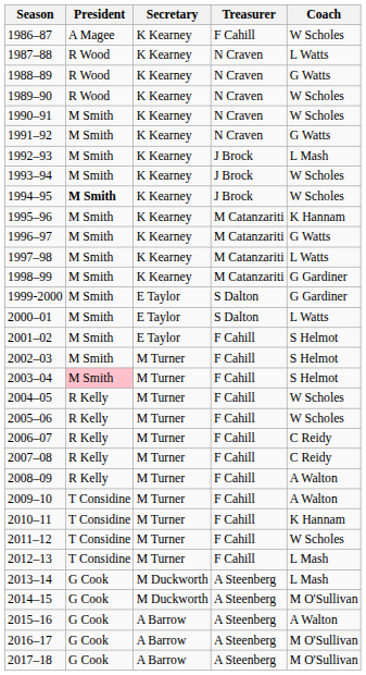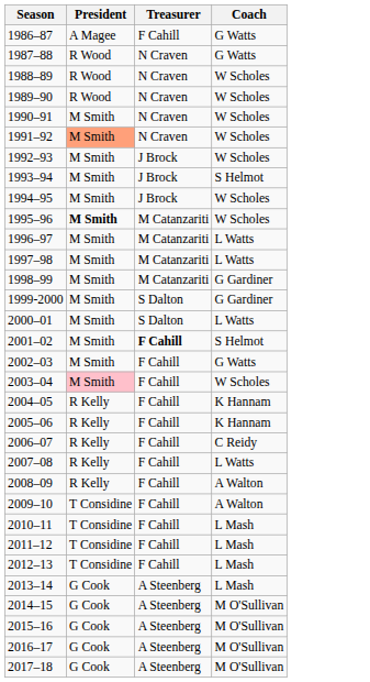 <table class="wikitable">
 <tr>
 <th>Season</th>
 <th>President</th>
-<th>Secretary</th>
 <th>Treasurer</th>
 <th>Coach</th>
 </tr>
 <tr>
 <td>1986–87</td>
 <td>A Magee</td>
-<td>K Kearney</td>
 <td>F Cahill</td>
-<td>W Scholes</td>
+<td>G Watts</td>
 </tr>
 <tr>
 <td>1987–88</td>
 <td>R Wood</td>
-<td>K Kearney</td>
 <td>N Craven</td>
-<td>L Watts</td>
+<td>G Watts</td>
 </tr>
 <tr>
 <td>1988–89</td>
 <td>R Wood</td>
-<td>K Kearney</td>
 <td>N Craven</td>
-<td>G Watts</td>
+<td>W Scholes</td>
 </tr>
 <tr>
 <td>1989–90</td>
 <td>R Wood</td>
-<td>K Kearney</td>
 <td>N Craven</td>
 <td>W Scholes</td>
 </tr>
 <tr>
 <td>1990–91</td>
 <td>M Smith</td>
-<td>K Kearney</td>
 <td>N Craven</td>
 <td>W Scholes</td>
 </tr>
 <tr>
 <td>1991–92</td>
-<td>M Smith</td>
-<td>K Kearney</td>
+<td style="background: lightsalmon;">M Smith</td>
 <td>N Craven</td>
-<td>G Watts</td>
+<td>W Scholes</td>
 </tr>
 <tr>
 <td>1992–93</td>
 <td>M Smith</td>
-<td>K Kearney</td>
 <td>J Brock</td>
-<td>L Mash</td>
+<td>W Scholes</td>
 </tr>
 <tr>
 <td>1993–94</td>
 <td>M Smith</td>
-<td>K Kearney</td>
 <td>J Brock</td>
-<td>W Scholes</td>
+<td>S Helmot</td>
 </tr>
 <tr>
 <td>1994–95</td>
-<td><strong>M Smith</strong></td>
-<td>K Kearney</td>
+<td>M Smith</td>
 <td>J Brock</td>
 <td>W Scholes</td>
 </tr>
 <tr>
 <td>1995–96</td>
-<td>M Smith</td>
-<td>K Kearney</td>
+<td><strong>M Smith</strong></td>
 <td>M Catanzariti</td>
-<td>K Hannam</td>
+<td>W Scholes</td>
 </tr>
 <tr>
 <td>1996–97</td>
 <td>M Smith</td>
-<td>K Kearney</td>
 <td>M Catanzariti</td>
-<td>G Watts</td>
+<td>L Watts</td>
 </tr>
 <tr>
 <td>1997–98</td>
 <td>M Smith</td>
-<td>K Kearney</td>
 <td>M Catanzariti</td>
 <td>L Watts</td>
 </tr>
 <tr>
 <td>1998–99</td>
 <td>M Smith</td>
-<td>K Kearney</td>
 <td>M Catanzariti</td>
 <td>G Gardiner</td>
 </tr>
 <tr>
 <td>1999-2000</td>
 <td>M Smith</td>
-<td>E Taylor</td>
 <td>S Dalton</td>
 <td>G Gardiner</td>
 </tr>
 <tr>
 <td>2000–01</td>
 <td>M Smith</td>
-<td>E Taylor</td>
 <td>S Dalton</td>
 <td>L Watts</td>
 </tr>
 <tr>
 <td>2001–02</td>
 <td>M Smith</td>
-<td>E Taylor</td>
-<td>F Cahill</td>
+<td><strong>F Cahill</strong></td>
 <td>S Helmot</td>
 </tr>
 <tr>
 <td>2002–03</td>
 <td>M Smith</td>
-<td>M Turner</td>
 <td>F Cahill</td>
-<td>S Helmot</td>
+<td>G Watts</td>
 </tr>
 <tr>
 <td>2003–04</td>
 <td style="background: pink;">M Smith</td>
-<td>M Turner</td>
 <td>F Cahill</td>
-<td>S Helmot</td>
+<td>W Scholes</td>
 </tr>
 <tr>
 <td>2004–05</td>
 <td>R Kelly</td>
-<td>M Turner</td>
 <td>F Cahill</td>
-<td>W Scholes</td>
+<td>K Hannam</td>
 </tr>
 <tr>
 <td>2005–06</td>
 <td>R Kelly</td>
-<td>M Turner</td>
 <td>F Cahill</td>
-<td>W Scholes</td>
+<td>K Hannam</td>
 </tr>
 <tr>
 <td>2006–07</td>
 <td>R Kelly</td>
-<td>M Turner</td>
 <td>F Cahill</td>
 <td>C Reidy</td>
 </tr>
 <tr>
 <td>2007–08</td>
 <td>R Kelly</td>
-<td>M Turner</td>
 <td>F Cahill</td>
-<td>C Reidy</td>
+<td>L Watts</td>
 </tr>
 <tr>
 <td>2008–09</td>
 <td>R Kelly</td>
-<td>M Turner</td>
 <td>F Cahill</td>
 <td>A Walton</td>
 </tr>
 <tr>
 <td>2009–10</td>
 <td>T Considine</td>
-<td>M Turner</td>
 <td>F Cahill</td>
 <td>A Walton</td>
 </tr>
 <tr>
 <td>2010–11</td>
 <td>T Considine</td>
-<td>M Turner</td>
 <td>F Cahill</td>
-<td>K Hannam</td>
+<td>L Mash</td>
 </tr>
 <tr>
 <td>2011–12</td>
 <td>T Considine</td>
-<td>M Turner</td>
 <td>F Cahill</td>
-<td>W Scholes</td>
+<td>L Mash</td>
 </tr>
 <tr>
 <td>2012–13</td>
 <td>T Considine</td>
-<td>M Turner</td>
 <td>F Cahill</td>
 <td>L Mash</td>
 </tr>
 <tr>
 <td>2013–14</td>
 <td>G Cook</td>
-<td>M Duckworth</td>
 <td>A Steenberg</td>
 <td>L Mash</td>
 </tr>
 <tr>
 <td>2014–15</td>
 <td>G Cook</td>
-<td>M Duckworth</td>
 <td>A Steenberg</td>
 <td>M O'Sullivan</td>
 </tr>
 <tr>
 <td>2015–16</td>
 <td>G Cook</td>
-<td>A Barrow</td>
 <td>A Steenberg</td>
-<td>A Walton</td>
+<td>M O'Sullivan</td>
 </tr>
 <tr>
 <td>2016–17</td>
 <td>G Cook</td>
-<td>A Barrow</td>
 <td>A Steenberg</td>
 <td>M O'Sullivan</td>
 </tr>
 <tr>
 <td>2017–18</td>
 <td>G Cook</td>
-<td>A Barrow</td>
 <td>A Steenberg</td>
 <td>M O'Sullivan</td>
 </tr>
 </table>
